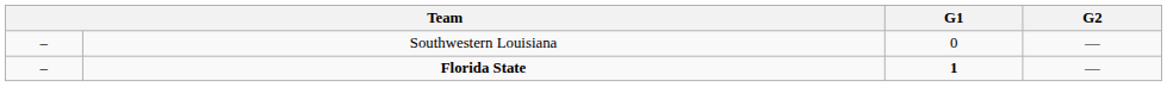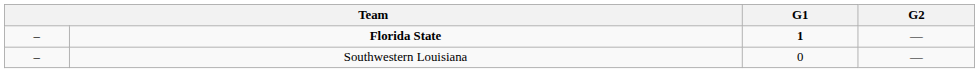 <table class="wikitable" style="font-size:90%; width: 55%; text-align: center">
 <tr>
 <th colspan=2>Team</th>
 <th>G1</th>
 <th>G2</th>
 </tr>
 <tr>
 <td>–</td>
+<td><strong>Florida State</strong></td>
+<td><strong>1</strong></td>
+<td>—</td>
+</tr>
+<tr>
+<td>–</td>
 <td>Southwestern Louisiana</td>
 <td>0</td>
 <td>—</td>
 </tr>
-<tr>
-<td>–</td>
-<td><strong>Florida State</strong></td>
-<td><strong>1</strong></td>
-<td>—</td>
-</tr>
 </table>
